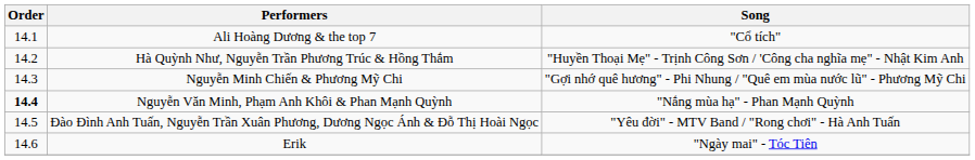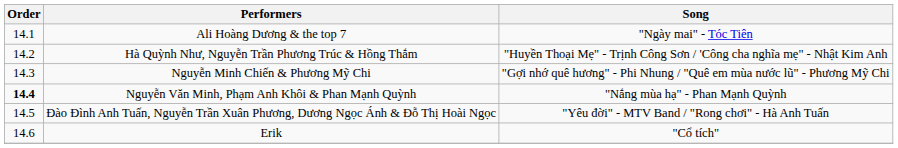 <table class="wikitable" style="text-align:center;">
 <tr>
 <th>Order</th>
 <th>Performers</th>
 <th>Song</th>
 </tr>
 <tr>
 <td>14.1</td>
 <td>Ali Hoàng Dương & the top 7</td>
-<td>"Cổ tích"</td>
+<td>"Ngày mai" - <a href='#'>Tóc Tiên</a></td>
 </tr>
 <tr>
 <td>14.2</td>
 <td>Hà Quỳnh Như, Nguyễn Trần Phương Trúc & Hồng Thắm</td>
 <td>"Huyền Thoại Mẹ" - Trịnh Công Sơn / 'Công cha nghĩa mẹ" - Nhật Kim Anh</td>
 </tr>
 <tr>
 <td>14.3</td>
 <td>Nguyễn Minh Chiến & Phương Mỹ Chi</td>
 <td>"Gợi nhớ quê hương" - Phi Nhung / "Quê em mùa nước lũ" - Phương Mỹ Chi</td>
 </tr>
 <tr>
 <td><strong>14.4</strong></td>
 <td>Nguyễn Văn Minh, Phạm Anh Khôi & Phan Mạnh Quỳnh</td>
 <td>"Nắng mùa hạ" - Phan Mạnh Quỳnh</td>
 </tr>
 <tr>
 <td>14.5</td>
 <td>Đào Đình Anh Tuấn, Nguyễn Trần Xuân Phương, Dương Ngọc Ánh & Đỗ Thị Hoài Ngọc</td>
 <td>"Yêu đời" - MTV Band / "Rong chơi" - Hà Anh Tuấn</td>
 </tr>
 <tr>
 <td>14.6</td>
 <td>Erik</td>
-<td>"Ngày mai" - <a href='#'>Tóc Tiên</a></td>
+<td>"Cổ tích"</td>
 </tr>
 <tr>
 </tr>
 </table>
